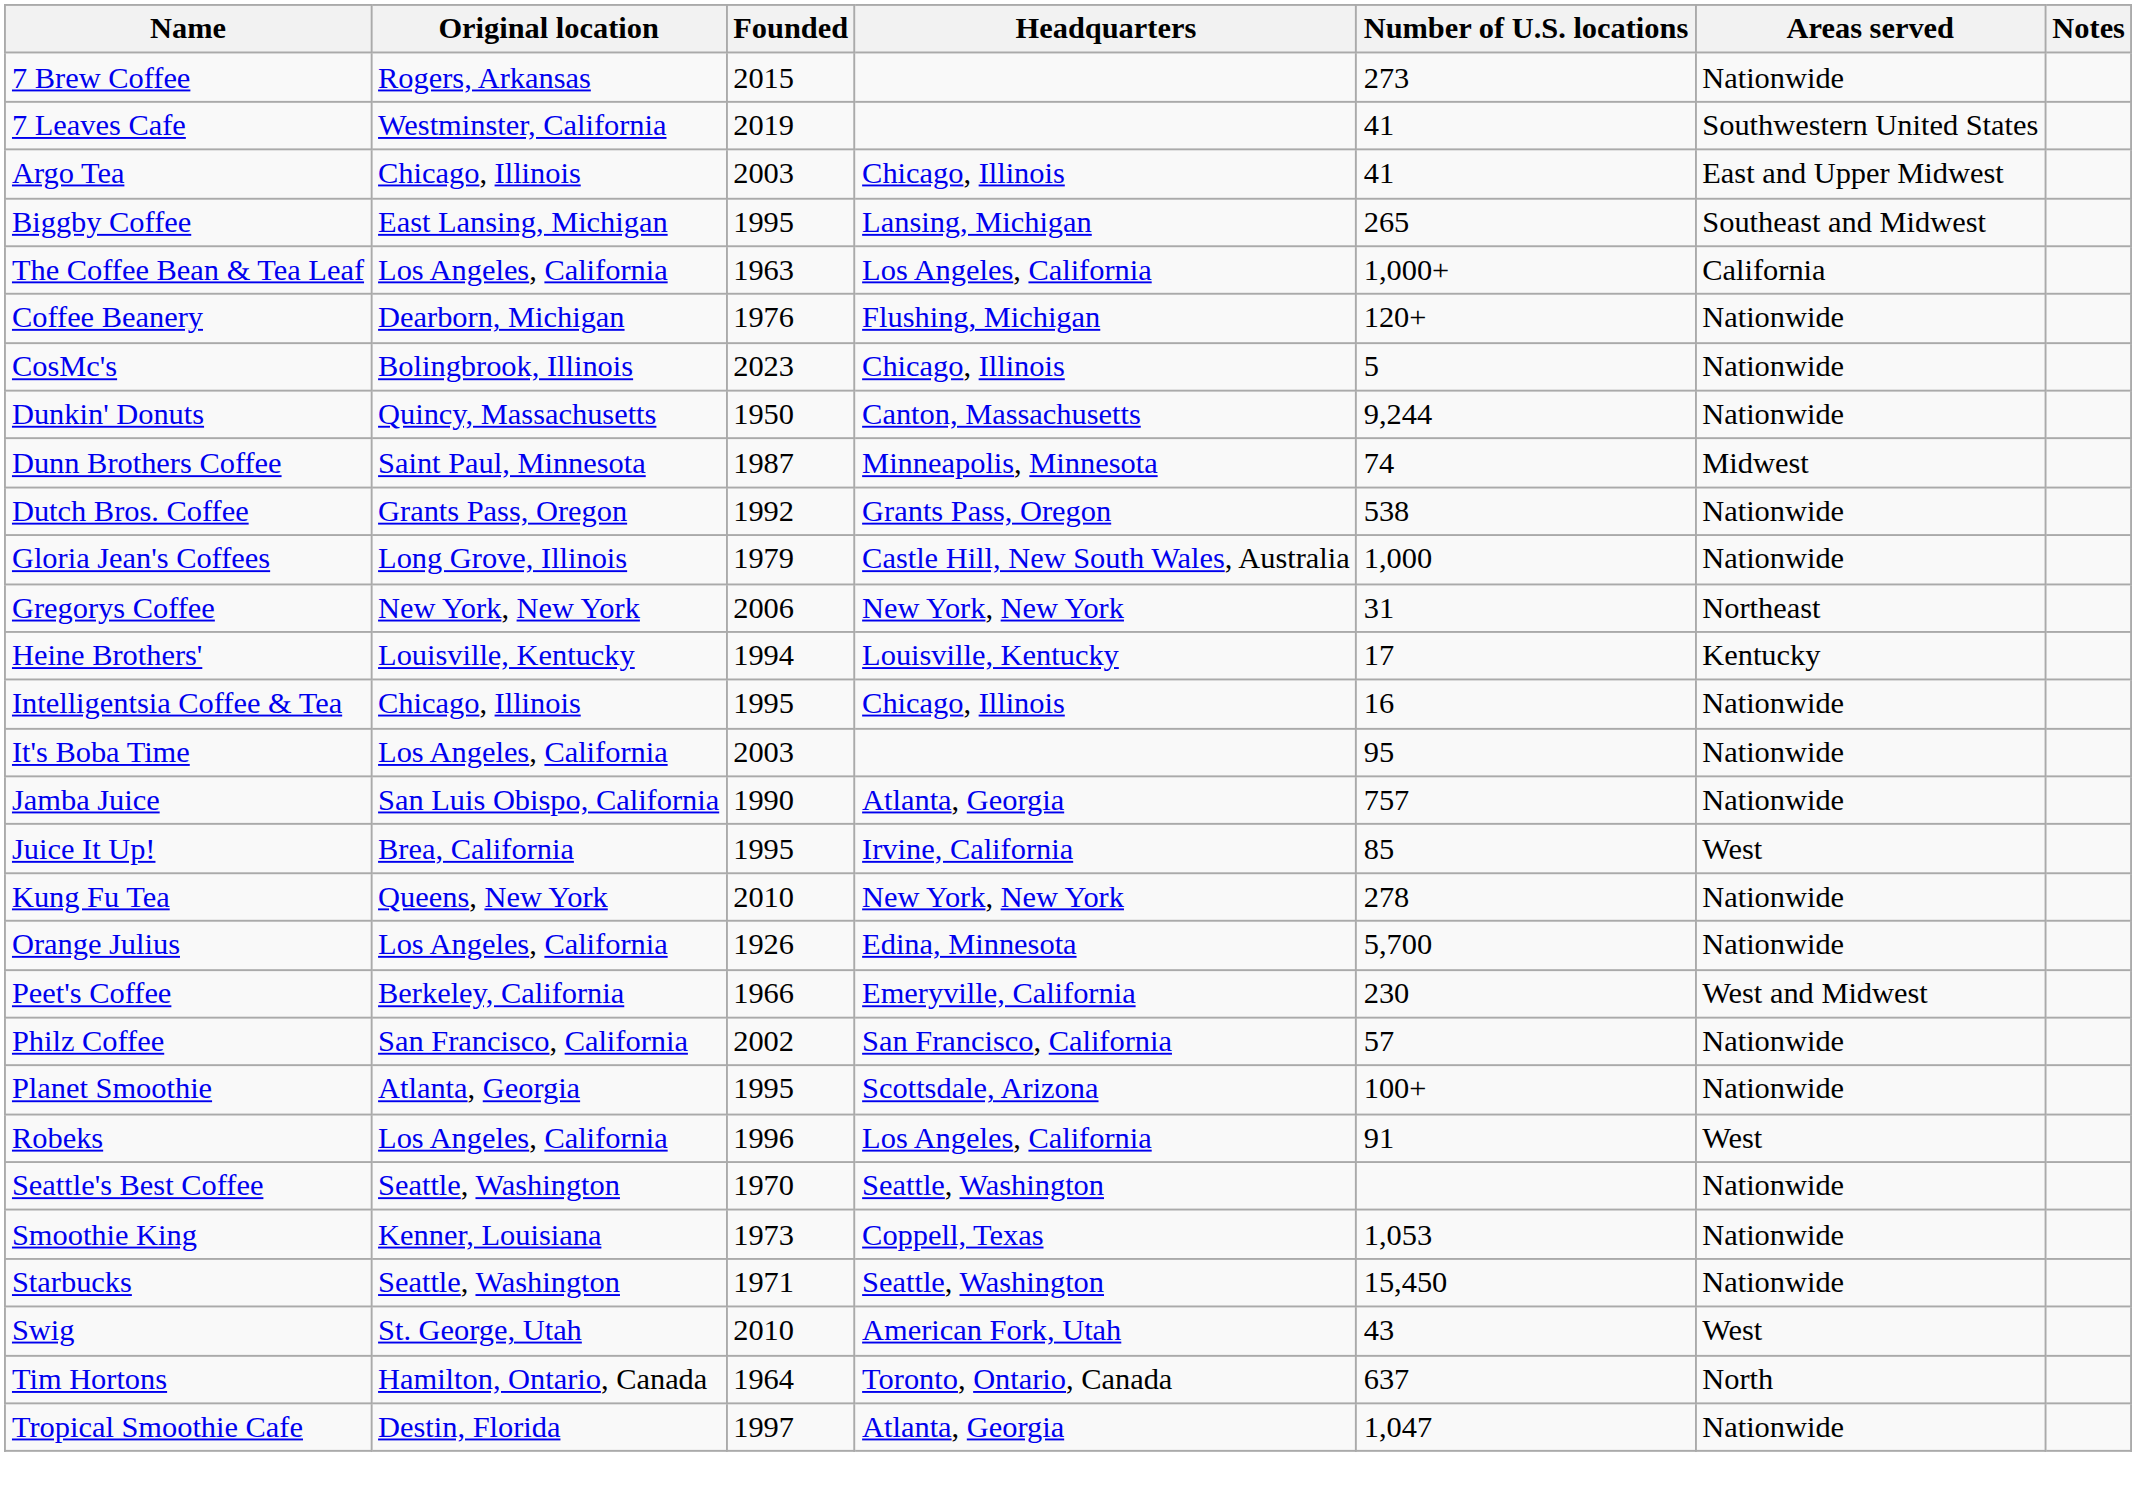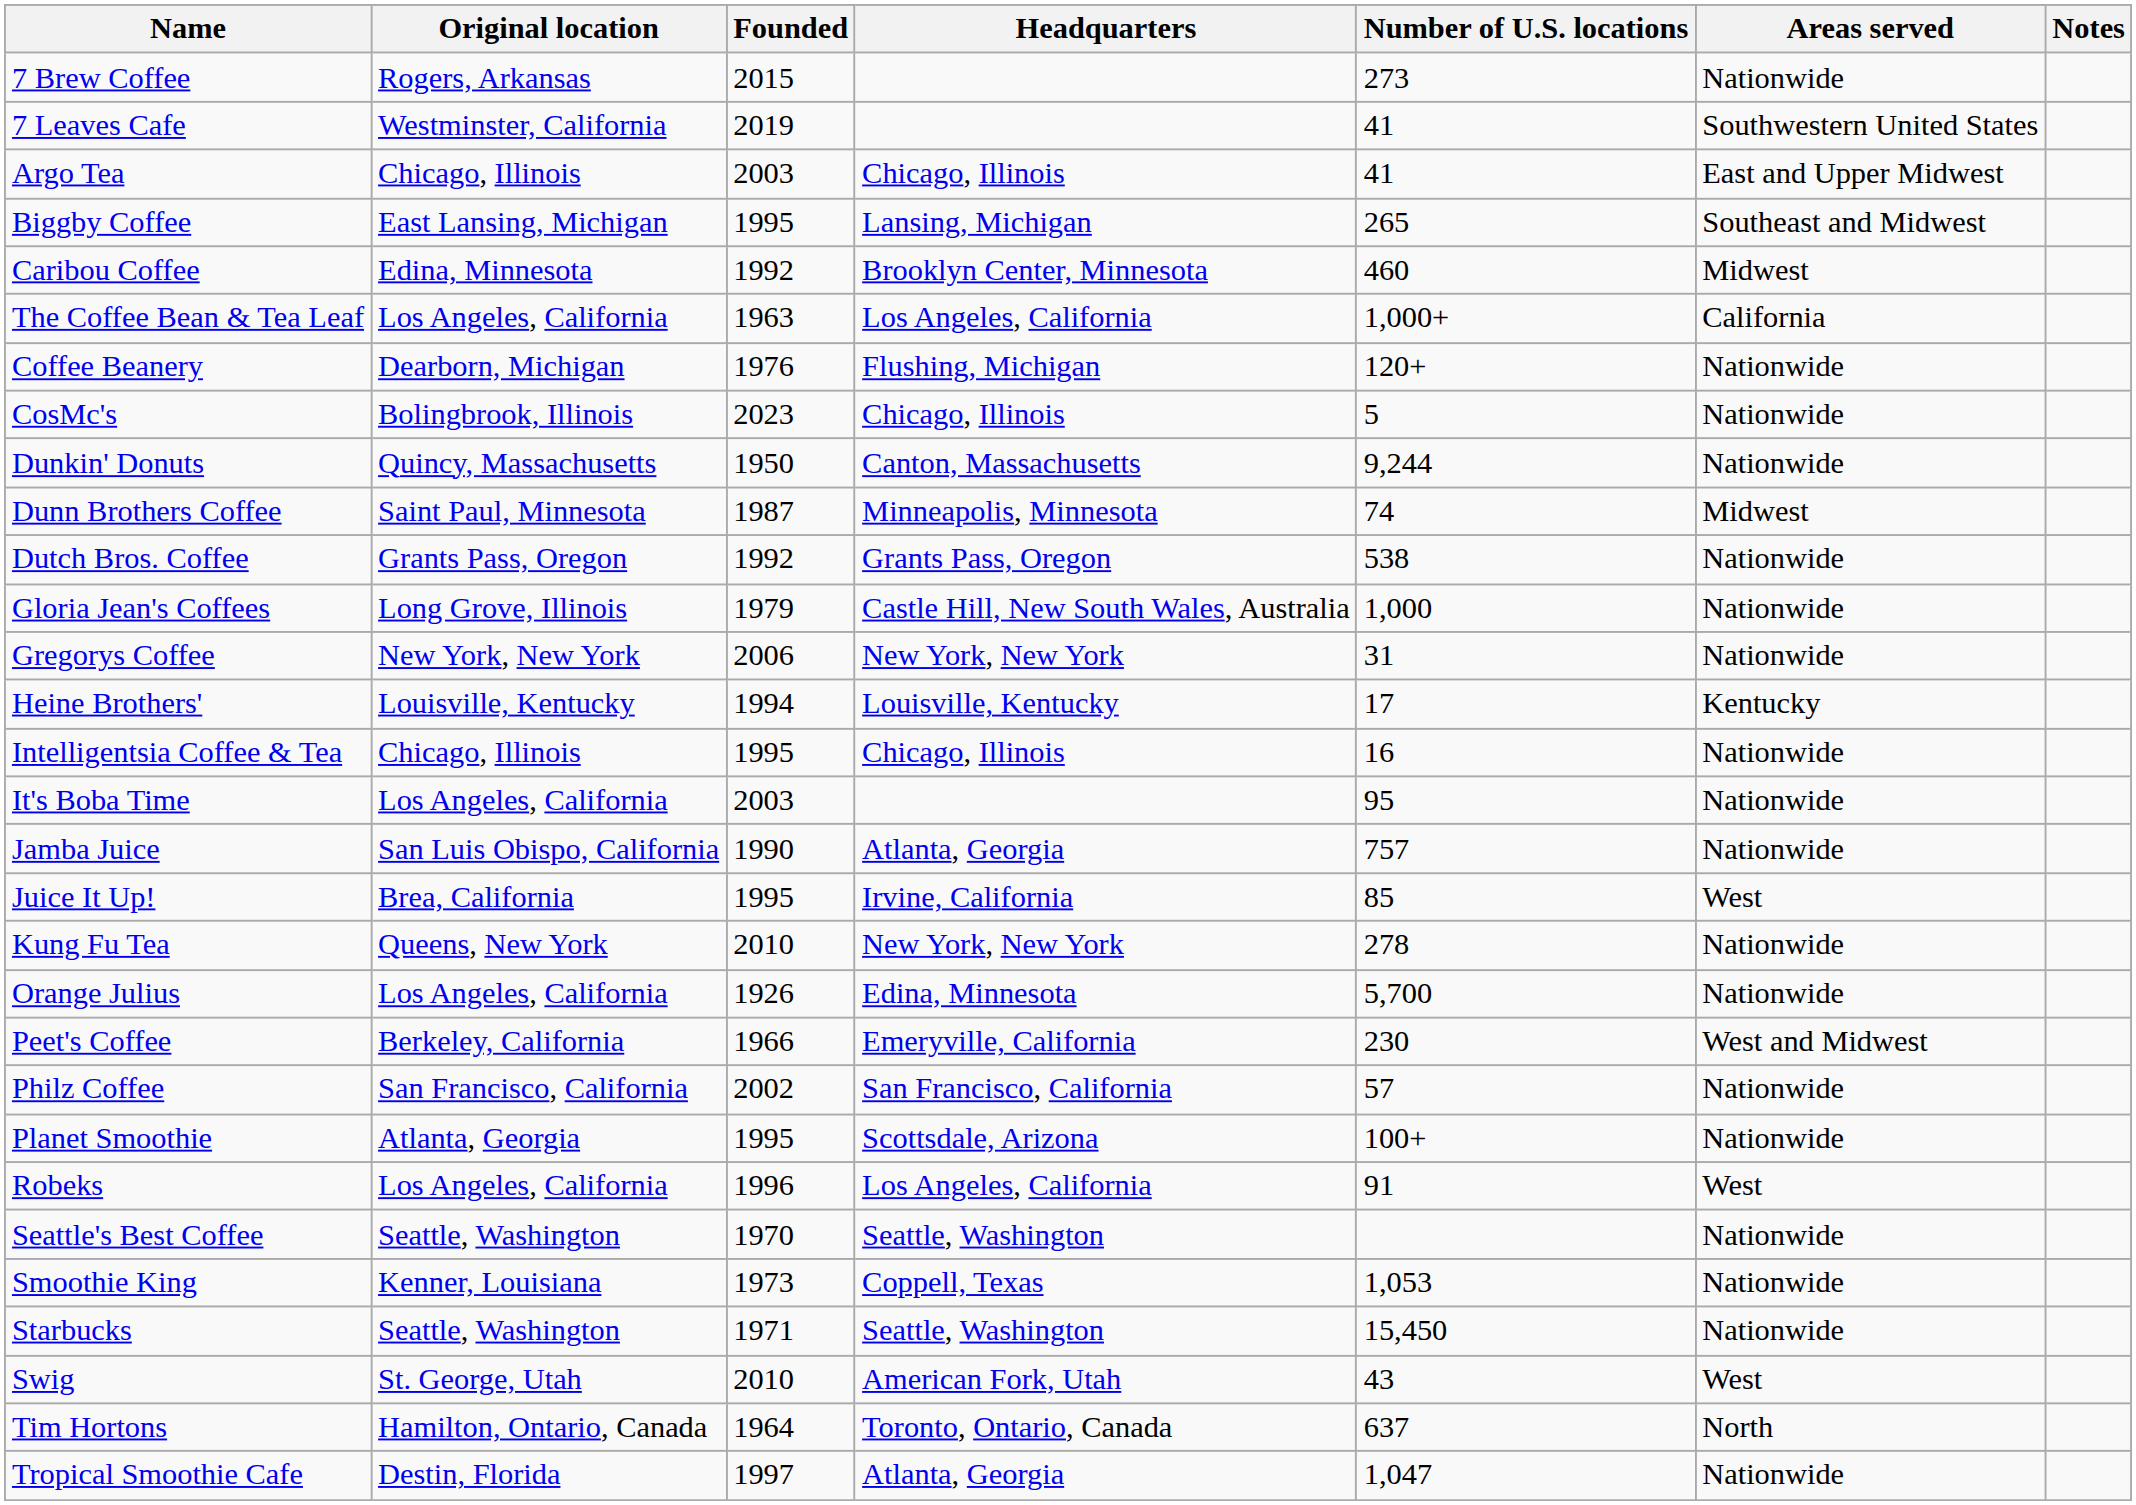 <table class="wikitable sortable">
 <tr>
 <th>Name</th>
 <th>Original location</th>
 <th>Founded</th>
 <th>Headquarters</th>
 <th data-sort-type="number">Number of U.S. locations</th>
 <th>Areas served</th>
 <th>Notes</th>
 </tr>
 <tr>
 <td><a href='#'>7 Brew Coffee</a></td>
 <td><a href='#'>Rogers, Arkansas</a></td>
 <td>2015</td>
 <td></td>
 <td>273</td>
 <td>Nationwide</td>
 <td></td>
 </tr>
 <tr>
 <td><a href='#'>7 Leaves Cafe</a></td>
 <td><a href='#'>Westminster, California</a></td>
 <td>2019</td>
 <td></td>
 <td>41</td>
 <td>Southwestern United States</td>
 <td></td>
 </tr>
 <tr>
 <td><a href='#'>Argo Tea</a></td>
 <td><a href='#'>Chicago</a>, <a href='#'>Illinois</a></td>
 <td>2003</td>
 <td><a href='#'>Chicago</a>, <a href='#'>Illinois</a></td>
 <td>41</td>
 <td>East and Upper Midwest</td>
 <td></td>
 </tr>
 <tr>
 <td><a href='#'>Biggby Coffee</a></td>
 <td><a href='#'>East Lansing, Michigan</a></td>
 <td>1995</td>
 <td><a href='#'>Lansing, Michigan</a></td>
 <td>265</td>
 <td>Southeast and Midwest</td>
+<td></td>
+</tr>
+<tr>
+<td><a href='#'>Caribou Coffee</a></td>
+<td><a href='#'>Edina, Minnesota</a></td>
+<td>1992</td>
+<td><a href='#'>Brooklyn Center, Minnesota</a></td>
+<td>460</td>
+<td>Midwest</td>
 <td></td>
 </tr>
 <tr>
 <td><a href='#'>The Coffee Bean & Tea Leaf</a></td>
 <td><a href='#'>Los Angeles</a>, <a href='#'>California</a></td>
 <td>1963</td>
 <td><a href='#'>Los Angeles</a>, <a href='#'>California</a></td>
 <td>1,000+</td>
 <td>California</td>
 <td></td>
 </tr>
 <tr>
 <td><a href='#'>Coffee Beanery</a></td>
 <td><a href='#'>Dearborn, Michigan</a></td>
 <td>1976</td>
 <td><a href='#'>Flushing, Michigan</a></td>
 <td>120+</td>
 <td>Nationwide</td>
 <td></td>
 </tr>
 <tr>
 <td><a href='#'>CosMc's</a></td>
 <td><a href='#'>Bolingbrook, Illinois</a></td>
 <td>2023</td>
 <td><a href='#'>Chicago</a>, <a href='#'>Illinois</a></td>
 <td>5</td>
 <td>Nationwide</td>
 <td></td>
 </tr>
 <tr>
 <td><a href='#'>Dunkin' Donuts</a></td>
 <td><a href='#'>Quincy, Massachusetts</a></td>
 <td>1950</td>
 <td><a href='#'>Canton, Massachusetts</a></td>
 <td>9,244</td>
 <td>Nationwide</td>
 <td></td>
 </tr>
 <tr>
 <td><a href='#'>Dunn Brothers Coffee</a></td>
 <td><a href='#'>Saint Paul, Minnesota</a></td>
 <td>1987</td>
 <td><a href='#'>Minneapolis</a>, <a href='#'>Minnesota</a></td>
 <td>74</td>
 <td>Midwest</td>
 <td></td>
 </tr>
 <tr>
 <td><a href='#'>Dutch Bros. Coffee</a></td>
 <td><a href='#'>Grants Pass, Oregon</a></td>
 <td>1992</td>
 <td><a href='#'>Grants Pass, Oregon</a></td>
 <td>538</td>
 <td>Nationwide</td>
 <td></td>
 </tr>
 <tr>
 <td><a href='#'>Gloria Jean's Coffees</a></td>
 <td><a href='#'>Long Grove, Illinois</a></td>
 <td>1979</td>
 <td><a href='#'>Castle Hill, New South Wales</a>, Australia</td>
 <td>1,000</td>
 <td>Nationwide</td>
 <td></td>
 </tr>
 <tr>
 <td><a href='#'>Gregorys Coffee</a></td>
 <td><a href='#'>New York</a>, <a href='#'>New York</a></td>
 <td>2006</td>
 <td><a href='#'>New York</a>, <a href='#'>New York</a></td>
 <td>31</td>
-<td>Northeast</td>
+<td>Nationwide</td>
 <td></td>
 </tr>
 <tr>
 <td><a href='#'>Heine Brothers'</a></td>
 <td><a href='#'>Louisville, Kentucky</a></td>
 <td>1994</td>
 <td><a href='#'>Louisville, Kentucky</a></td>
 <td>17</td>
 <td>Kentucky</td>
 <td></td>
 </tr>
 <tr>
 <td><a href='#'>Intelligentsia Coffee & Tea</a></td>
 <td><a href='#'>Chicago</a>, <a href='#'>Illinois</a></td>
 <td>1995</td>
 <td><a href='#'>Chicago</a>, <a href='#'>Illinois</a></td>
 <td>16</td>
 <td>Nationwide</td>
 <td></td>
 </tr>
 <tr>
 <td><a href='#'>It's Boba Time</a></td>
 <td><a href='#'>Los Angeles</a>, <a href='#'>California</a></td>
 <td>2003</td>
 <td></td>
 <td>95</td>
 <td>Nationwide</td>
 <td></td>
 </tr>
 <tr>
 <td><a href='#'>Jamba Juice</a></td>
 <td><a href='#'>San Luis Obispo, California</a></td>
 <td>1990</td>
 <td><a href='#'>Atlanta</a>, <a href='#'>Georgia</a></td>
 <td>757</td>
 <td>Nationwide</td>
 <td></td>
 </tr>
 <tr>
 <td><a href='#'>Juice It Up!</a></td>
 <td><a href='#'>Brea, California</a></td>
 <td>1995</td>
 <td><a href='#'>Irvine, California</a></td>
 <td>85</td>
 <td>West</td>
 <td></td>
 </tr>
 <tr>
 <td><a href='#'>Kung Fu Tea</a></td>
 <td><a href='#'>Queens</a>, <a href='#'>New York</a></td>
 <td>2010</td>
 <td><a href='#'>New York</a>, <a href='#'>New York</a></td>
 <td>278</td>
 <td>Nationwide</td>
 <td></td>
 </tr>
 <tr>
 <td><a href='#'>Orange Julius</a></td>
 <td><a href='#'>Los Angeles</a>, <a href='#'>California</a></td>
 <td>1926</td>
 <td><a href='#'>Edina, Minnesota</a></td>
 <td>5,700</td>
 <td>Nationwide</td>
 <td></td>
 </tr>
 <tr>
 <td><a href='#'>Peet's Coffee</a></td>
 <td><a href='#'>Berkeley, California</a></td>
 <td>1966</td>
 <td><a href='#'>Emeryville, California</a></td>
 <td>230</td>
 <td>West and Midwest</td>
 <td></td>
 </tr>
 <tr>
 <td><a href='#'>Philz Coffee</a></td>
 <td><a href='#'>San Francisco</a>, <a href='#'>California</a></td>
 <td>2002</td>
 <td><a href='#'>San Francisco</a>, <a href='#'>California</a></td>
 <td>57</td>
 <td>Nationwide</td>
 <td></td>
 </tr>
 <tr>
 <td><a href='#'>Planet Smoothie</a></td>
 <td><a href='#'>Atlanta</a>, <a href='#'>Georgia</a></td>
 <td>1995</td>
 <td><a href='#'>Scottsdale, Arizona</a></td>
 <td>100+</td>
 <td>Nationwide</td>
 <td></td>
 </tr>
 <tr>
 <td><a href='#'>Robeks</a></td>
 <td><a href='#'>Los Angeles</a>, <a href='#'>California</a></td>
 <td>1996</td>
 <td><a href='#'>Los Angeles</a>, <a href='#'>California</a></td>
 <td>91</td>
 <td>West</td>
 <td></td>
 </tr>
 <tr>
 <td><a href='#'>Seattle's Best Coffee</a></td>
 <td><a href='#'>Seattle</a>, <a href='#'>Washington</a></td>
 <td>1970</td>
 <td><a href='#'>Seattle</a>, <a href='#'>Washington</a></td>
 <td></td>
 <td>Nationwide</td>
 <td></td>
 </tr>
 <tr>
 <td><a href='#'>Smoothie King</a></td>
 <td><a href='#'>Kenner, Louisiana</a></td>
 <td>1973</td>
 <td><a href='#'>Coppell, Texas</a></td>
 <td>1,053</td>
 <td>Nationwide</td>
 <td></td>
 </tr>
 <tr>
 <td><a href='#'>Starbucks</a></td>
 <td><a href='#'>Seattle</a>, <a href='#'>Washington</a></td>
 <td>1971</td>
 <td><a href='#'>Seattle</a>, <a href='#'>Washington</a></td>
 <td>15,450</td>
 <td>Nationwide</td>
 <td></td>
 </tr>
 <tr>
 <td><a href='#'>Swig</a></td>
 <td><a href='#'>St. George, Utah</a></td>
 <td>2010</td>
 <td><a href='#'>American Fork, Utah</a></td>
 <td>43</td>
 <td>West</td>
 <td></td>
 </tr>
 <tr>
 <td><a href='#'>Tim Hortons</a></td>
 <td><a href='#'>Hamilton, Ontario</a>, Canada</td>
 <td>1964</td>
 <td><a href='#'>Toronto</a>, <a href='#'>Ontario</a>, Canada</td>
 <td>637</td>
 <td>North</td>
 <td></td>
 </tr>
 <tr>
 <td><a href='#'>Tropical Smoothie Cafe</a></td>
 <td><a href='#'>Destin, Florida</a></td>
 <td>1997</td>
 <td><a href='#'>Atlanta</a>, <a href='#'>Georgia</a></td>
 <td>1,047</td>
 <td>Nationwide</td>
 </tr>
 </table>
